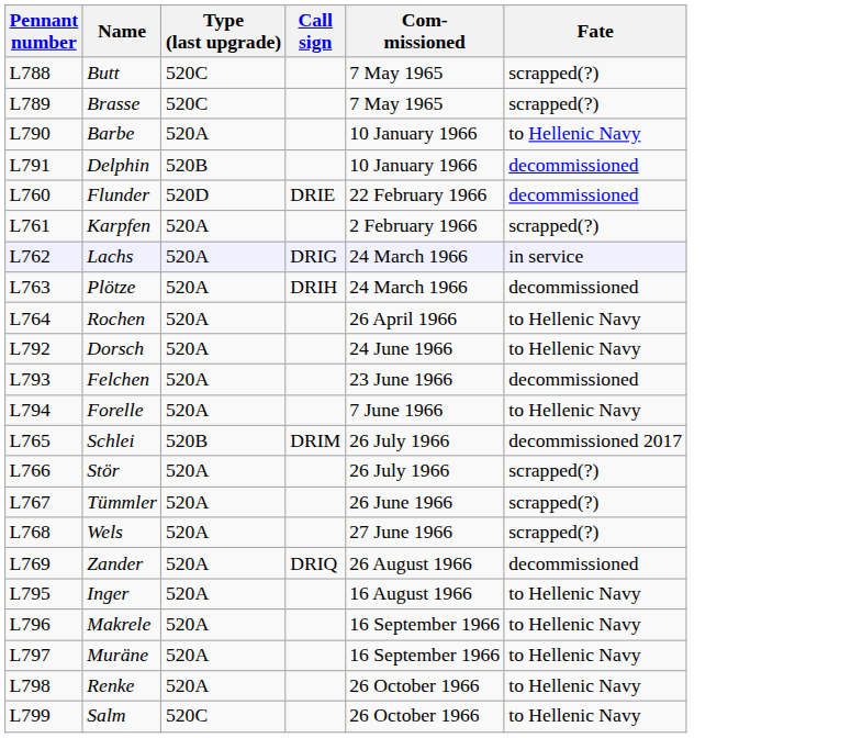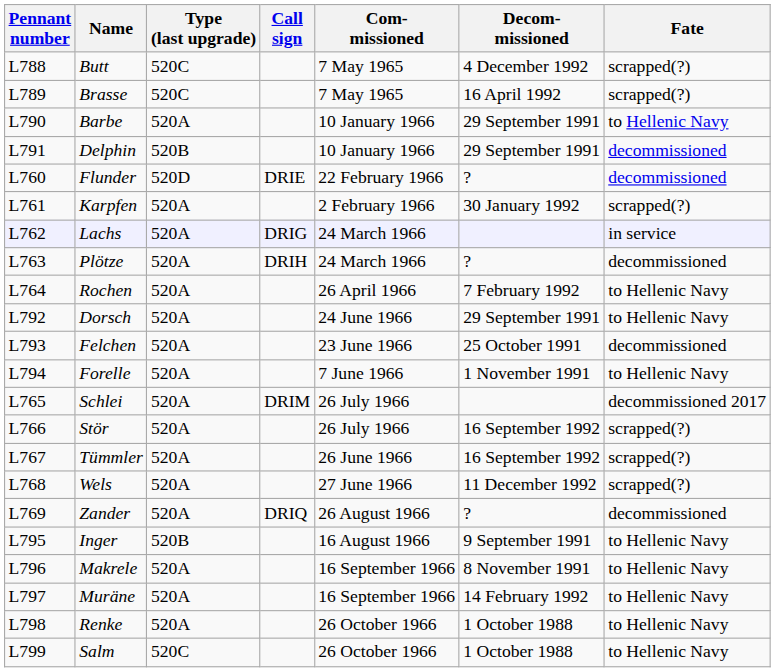 <table class="sortable wikitable">
 <tr>
 <th><a href='#'>Pennant<br>number</a></th>
 <th>Name</th>
 <th>Type<br>(last upgrade)</th>
 <th><a href='#'>Call<br>sign</a></th>
 <th>Com-<br>missioned</th>
+<th>Decom-<br>missioned</th>
 <th>Fate</th>
 </tr>
 <tr>
 <td>L788</td>
 <td><em>Butt</em></td>
 <td>520C</td>
 <td></td>
 <td>7 May 1965</td>
+<td>4 December 1992</td>
 <td>scrapped(?)</td>
 </tr>
 <tr>
 <td>L789</td>
 <td><em>Brasse</em></td>
 <td>520C</td>
 <td></td>
 <td>7 May 1965</td>
+<td>16 April 1992</td>
 <td>scrapped(?)</td>
 </tr>
 <tr>
 <td>L790</td>
 <td><em>Barbe  </em></td>
 <td>520A</td>
 <td></td>
 <td>10 January 1966</td>
+<td>29 September 1991</td>
 <td>to <a href='#'>Hellenic Navy</a></td>
 </tr>
 <tr>
 <td>L791</td>
 <td><em>Delphin</em></td>
 <td>520B</td>
 <td></td>
 <td>10 January 1966</td>
+<td>29 September 1991</td>
 <td><a href='#'>decommissioned</a></td>
 </tr>
 <tr>
 <td>L760</td>
 <td><em>Flunder</em></td>
 <td>520D</td>
 <td>DRIE</td>
 <td>22 February 1966</td>
+<td>?</td>
 <td><a href='#'>decommissioned</a></td>
 </tr>
 <tr>
 <td>L761</td>
 <td><em>Karpfen</em></td>
 <td>520A</td>
 <td></td>
 <td>2 February 1966</td>
+<td>30 January 1992</td>
 <td>scrapped(?)</td>
 </tr>
 <tr style="background:#F0F0FF">
 <td>L762</td>
 <td><em>Lachs</em></td>
 <td>520A</td>
 <td>DRIG</td>
 <td>24 March 1966</td>
+<td></td>
 <td>in service</td>
 </tr>
 <tr>
 <td>L763</td>
 <td><em>Plötze</em></td>
 <td>520A</td>
 <td>DRIH</td>
 <td>24 March 1966</td>
+<td>?</td>
 <td>decommissioned</td>
 </tr>
 <tr>
 <td>L764</td>
 <td><em>Rochen</em></td>
 <td>520A</td>
 <td></td>
 <td>26 April 1966</td>
+<td>7 February 1992</td>
 <td>to Hellenic Navy</td>
 </tr>
 <tr>
 <td>L792</td>
 <td><em>Dorsch</em></td>
 <td>520A</td>
 <td></td>
 <td>24 June 1966</td>
+<td>29 September 1991</td>
 <td>to Hellenic Navy</td>
 </tr>
 <tr>
 <td>L793</td>
 <td><em>Felchen</em></td>
 <td>520A</td>
 <td></td>
 <td>23 June 1966</td>
+<td>25 October 1991</td>
 <td>decommissioned</td>
 </tr>
 <tr>
 <td>L794</td>
 <td><em>Forelle</em></td>
 <td>520A</td>
 <td></td>
 <td>7 June 1966</td>
+<td>1 November 1991</td>
 <td>to Hellenic Navy</td>
 </tr>
 <tr>
 <td>L765</td>
 <td><em>Schlei</em></td>
-<td>520B</td>
+<td>520A</td>
 <td>DRIM</td>
 <td>26 July 1966</td>
+<td></td>
 <td>decommissioned 2017</td>
 </tr>
 <tr>
 <td>L766</td>
 <td><em>Stör</em></td>
 <td>520A</td>
 <td></td>
 <td>26 July 1966</td>
+<td>16 September 1992</td>
 <td>scrapped(?)</td>
 </tr>
 <tr>
 <td>L767</td>
 <td><em>Tümmler</em></td>
 <td>520A</td>
 <td></td>
 <td>26 June 1966</td>
+<td>16 September 1992</td>
 <td>scrapped(?)</td>
 </tr>
 <tr>
 <td>L768</td>
 <td><em>Wels</em></td>
 <td>520A</td>
 <td></td>
 <td>27 June 1966</td>
+<td>11 December 1992</td>
 <td>scrapped(?)</td>
 </tr>
 <tr>
 <td>L769</td>
 <td><em>Zander</em></td>
 <td>520A</td>
 <td>DRIQ</td>
 <td>26 August 1966</td>
+<td>?</td>
 <td>decommissioned</td>
 </tr>
 <tr>
 <td>L795</td>
 <td><em>Inger</em></td>
-<td>520A</td>
+<td>520B</td>
 <td></td>
 <td>16 August 1966</td>
+<td>9 September 1991</td>
 <td>to Hellenic Navy</td>
 </tr>
 <tr>
 <td>L796</td>
 <td><em>Makrele</em></td>
 <td>520A</td>
 <td></td>
 <td>16 September 1966</td>
+<td>8 November 1991</td>
 <td>to Hellenic Navy</td>
 </tr>
 <tr>
 <td>L797</td>
 <td><em>Muräne</em></td>
 <td>520A</td>
 <td></td>
 <td>16 September 1966</td>
+<td>14 February 1992</td>
 <td>to Hellenic Navy</td>
 </tr>
 <tr>
 <td>L798</td>
 <td><em>Renke</em></td>
 <td>520A</td>
 <td></td>
 <td>26 October 1966</td>
+<td>1 October 1988</td>
 <td>to Hellenic Navy</td>
 </tr>
 <tr>
 <td>L799</td>
 <td><em>Salm</em></td>
 <td>520C</td>
 <td></td>
 <td>26 October 1966</td>
+<td>1 October 1988</td>
 <td>to Hellenic Navy</td>
 </tr>
 </table>
